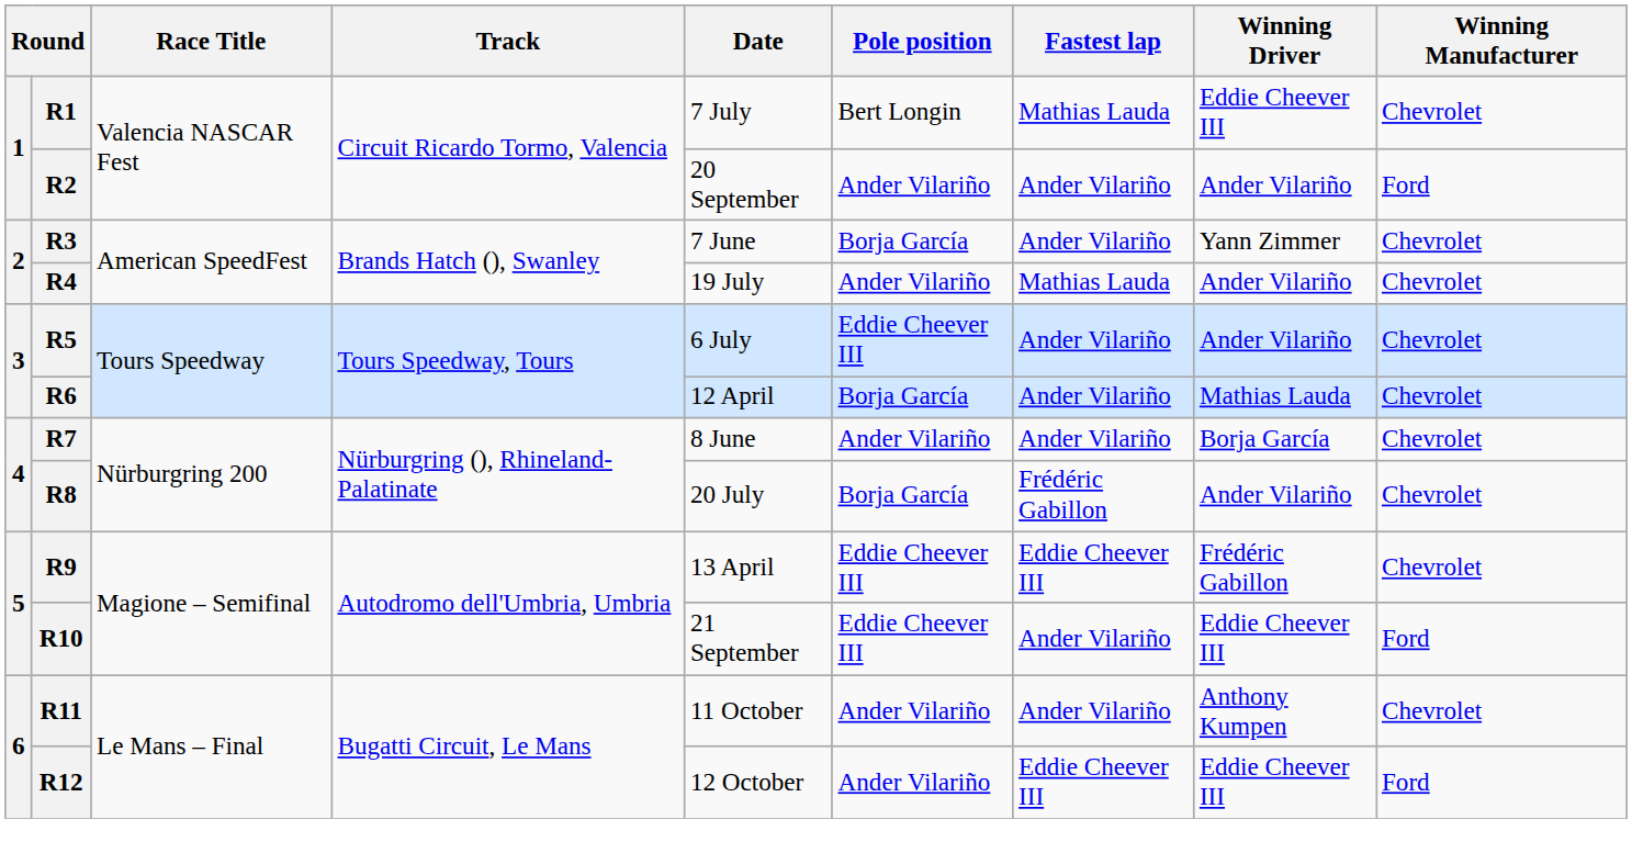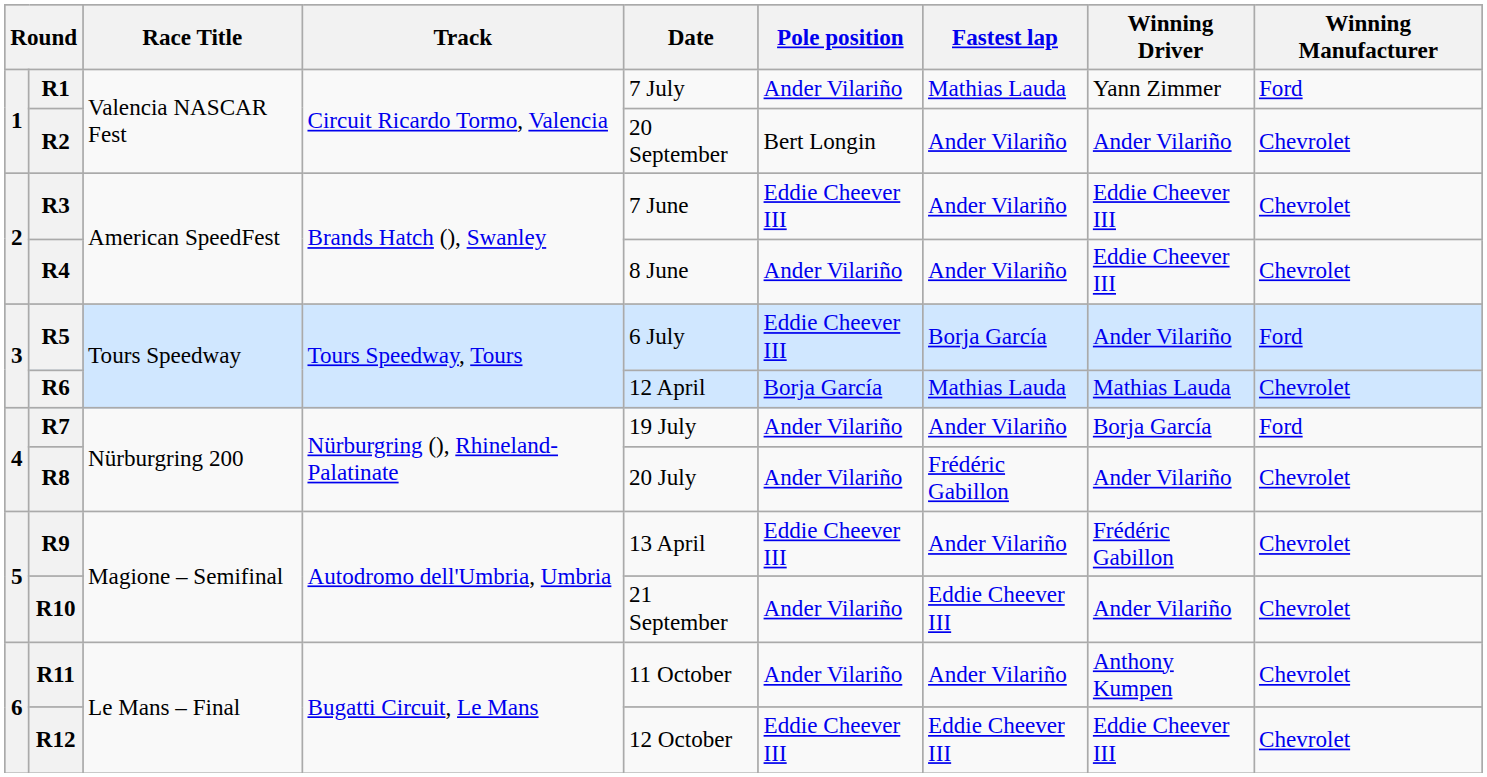 <table class="wikitable" style="font-size:85%;">
 <tr>
 <th colspan=2>Round</th>
 <th>Race Title</th>
 <th>Track</th>
 <th>Date</th>
 <th><a href='#'>Pole position</a></th>
 <th><a href='#'>Fastest lap</a></th>
 <th>Winning Driver</th>
 <th>Winning Manufacturer</th>
 </tr>
 <tr>
 <th rowspan=2>1</th>
 <th>R1</th>
 <td rowspan=2>Valencia NASCAR Fest</td>
 <td rowspan=2> <a href='#'>Circuit Ricardo Tormo</a>, <a href='#'>Valencia</a></td>
 <td>7 July</td>
-<td> Bert Longin</td>
+<td> <a href='#'>Ander Vilariño</a></td>
 <td> <a href='#'>Mathias Lauda</a></td>
-<td> <a href='#'>Eddie Cheever III</a></td>
-<td><a href='#'>Chevrolet</a></td>
+<td> Yann Zimmer</td>
+<td><a href='#'>Ford</a></td>
 </tr>
 <tr>
 <th>R2</th>
 <td>20 September</td>
+<td> Bert Longin</td>
 <td> <a href='#'>Ander Vilariño</a></td>
 <td> <a href='#'>Ander Vilariño</a></td>
-<td> <a href='#'>Ander Vilariño</a></td>
-<td><a href='#'>Ford</a></td>
+<td><a href='#'>Chevrolet</a></td>
 </tr>
 <tr>
 <th rowspan=2>2</th>
 <th>R3</th>
 <td rowspan=2>American SpeedFest</td>
 <td rowspan=2> <a href='#'>Brands Hatch</a> (), <a href='#'>Swanley</a></td>
 <td>7 June</td>
-<td> <a href='#'>Borja García</a></td>
+<td> <a href='#'>Eddie Cheever III</a></td>
 <td> <a href='#'>Ander Vilariño</a></td>
-<td> Yann Zimmer</td>
+<td> <a href='#'>Eddie Cheever III</a></td>
 <td><a href='#'>Chevrolet</a></td>
 </tr>
 <tr>
 <th>R4</th>
-<td>19 July</td>
+<td>8 June</td>
 <td> <a href='#'>Ander Vilariño</a></td>
-<td> <a href='#'>Mathias Lauda</a></td>
 <td> <a href='#'>Ander Vilariño</a></td>
+<td> <a href='#'>Eddie Cheever III</a></td>
 <td><a href='#'>Chevrolet</a></td>
 </tr>
 <tr style="background:#D0E7FF;">
 <th rowspan=2>3</th>
 <th>R5</th>
 <td rowspan=2>Tours Speedway</td>
 <td rowspan=2> <a href='#'>Tours Speedway</a>, <a href='#'>Tours</a></td>
 <td>6 July</td>
 <td> <a href='#'>Eddie Cheever III</a></td>
+<td> <a href='#'>Borja García</a></td>
 <td> <a href='#'>Ander Vilariño</a></td>
-<td> <a href='#'>Ander Vilariño</a></td>
-<td><a href='#'>Chevrolet</a></td>
+<td><a href='#'>Ford</a></td>
 </tr>
 <tr style="background:#D0E7FF;">
 <th>R6</th>
 <td>12 April</td>
 <td> <a href='#'>Borja García</a></td>
-<td> <a href='#'>Ander Vilariño</a></td>
+<td> <a href='#'>Mathias Lauda</a></td>
 <td> <a href='#'>Mathias Lauda</a></td>
 <td><a href='#'>Chevrolet</a></td>
 </tr>
 <tr>
 <th rowspan=2>4</th>
 <th>R7</th>
 <td rowspan=2>Nürburgring 200</td>
 <td rowspan=2> <a href='#'>Nürburgring</a> (), <a href='#'>Rhineland-Palatinate</a></td>
-<td>8 June</td>
+<td>19 July</td>
 <td> <a href='#'>Ander Vilariño</a></td>
 <td> <a href='#'>Ander Vilariño</a></td>
 <td> <a href='#'>Borja García</a></td>
-<td><a href='#'>Chevrolet</a></td>
+<td><a href='#'>Ford</a></td>
 </tr>
 <tr>
 <th>R8</th>
 <td>20 July</td>
-<td> <a href='#'>Borja García</a></td>
+<td> <a href='#'>Ander Vilariño</a></td>
 <td> <a href='#'>Frédéric Gabillon</a></td>
 <td> <a href='#'>Ander Vilariño</a></td>
 <td><a href='#'>Chevrolet</a></td>
 </tr>
 <tr>
 <th rowspan=2>5</th>
 <th>R9</th>
 <td rowspan=2>Magione – Semifinal</td>
 <td rowspan=2> <a href='#'>Autodromo dell'Umbria</a>, <a href='#'>Umbria</a></td>
 <td>13 April</td>
 <td> <a href='#'>Eddie Cheever III</a></td>
-<td> <a href='#'>Eddie Cheever III</a></td>
+<td> <a href='#'>Ander Vilariño</a></td>
 <td> <a href='#'>Frédéric Gabillon</a></td>
 <td><a href='#'>Chevrolet</a></td>
 </tr>
 <tr>
 <th>R10</th>
 <td>21 September</td>
+<td> <a href='#'>Ander Vilariño</a></td>
 <td> <a href='#'>Eddie Cheever III</a></td>
 <td> <a href='#'>Ander Vilariño</a></td>
-<td> <a href='#'>Eddie Cheever III</a></td>
-<td><a href='#'>Ford</a></td>
+<td><a href='#'>Chevrolet</a></td>
 </tr>
 <tr>
 <th rowspan=2>6</th>
 <th>R11</th>
 <td rowspan=2>Le Mans – Final</td>
 <td rowspan=2> <a href='#'>Bugatti Circuit</a>, <a href='#'>Le Mans</a></td>
 <td>11 October</td>
 <td> <a href='#'>Ander Vilariño</a></td>
 <td> <a href='#'>Ander Vilariño</a></td>
 <td> <a href='#'>Anthony Kumpen</a></td>
 <td><a href='#'>Chevrolet</a></td>
 </tr>
 <tr>
 <th>R12</th>
 <td>12 October</td>
-<td> <a href='#'>Ander Vilariño</a></td>
 <td> <a href='#'>Eddie Cheever III</a></td>
 <td> <a href='#'>Eddie Cheever III</a></td>
-<td><a href='#'>Ford</a></td>
+<td> <a href='#'>Eddie Cheever III</a></td>
+<td><a href='#'>Chevrolet</a></td>
 </tr>
 </table>
